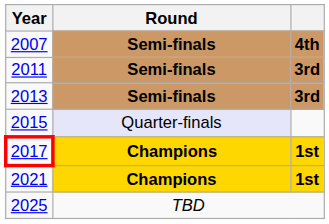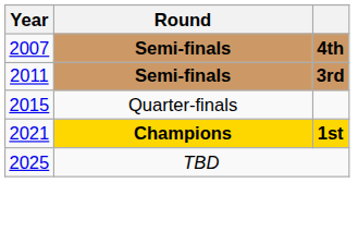 <table class="wikitable" style="text-align: center; font-size:90%">
 <tr>
 <th>Year</th>
 <th style="width:200px">Round</th>
 <th></th>
 </tr>
 <tr>
 <td><a href='#'>2007</a></td>
 <td bgcolor="cc9966"><strong>Semi-finals</strong></td>
 <td bgcolor="cc9966"><strong>4th</strong></td>
 </tr>
 <tr>
 <td><a href='#'>2011</a></td>
 <td bgcolor="cc9966"><strong>Semi-finals</strong></td>
 <td bgcolor="cc9966"><strong>3rd</strong></td>
 </tr>
 <tr>
-<td><a href='#'>2013</a></td>
-<td bgcolor="cc9966"><strong>Semi-finals</strong></td>
-<td bgcolor="cc9966"><strong>3rd</strong></td>
-</tr>
-<tr>
 <td><a href='#'>2015</a></td>
-<td style="background: lavender;">Quarter-finals</td>
+<td>Quarter-finals</td>
 <td></td>
-</tr>
-<tr>
-<td style="border: 3px solid red"><a href='#'>2017</a></td>
-<td bgcolor=Gold><strong>Champions</strong></td>
-<td bgcolor=Gold><strong>1st</strong></td>
 </tr>
 <tr>
 <td><a href='#'>2021</a></td>
 <td bgcolor=Gold><strong>Champions</strong></td>
 <td bgcolor=Gold><strong>1st</strong></td>
 </tr>
 <tr>
 <td><a href='#'>2025</a></td>
 <td colspan="2"><em>TBD</em></td>
 </tr>
 </table>
